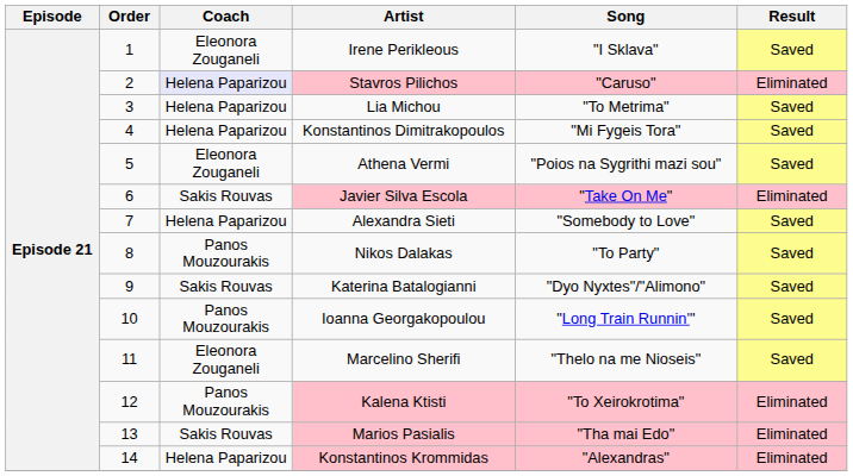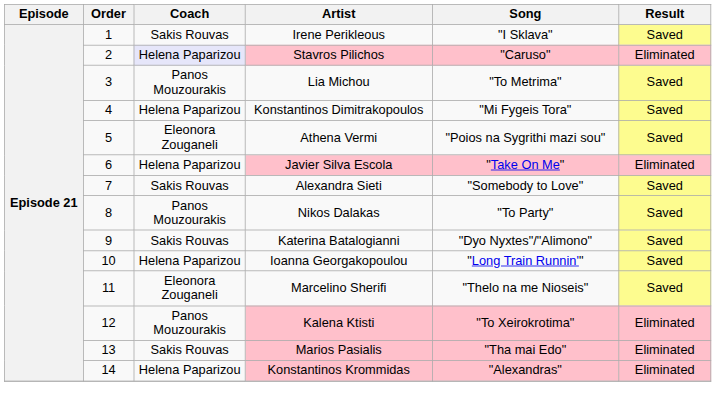 <table class="wikitable" style="text-align: center; width:100%;">
 <tr>
 <th style="width:07%;">Episode</th>
 <th style="width:03%;">Order</th>
 <th style="width:10%;">Coach</th>
 <th style="width:18%;">Artist</th>
 <th style="width:18%;">Song</th>
 <th style="width:08%;">Result</th>
 </tr>
 <tr>
 <th rowspan="14">Episode 21<br><small></small></th>
 <td>1</td>
-<td>Eleonora Zouganeli</td>
+<td>Sakis Rouvas</td>
 <td>Irene Perikleous</td>
 <td>"I Sklava"</td>
 <td style="background:#fdfc8f;">Saved</td>
 </tr>
 <tr>
 <td>2</td>
 <td style="background: lavender;">Helena Paparizou</td>
 <td style="background:pink;">Stavros Pilichos</td>
 <td style="background:pink;">"Caruso"</td>
 <td style="background:pink;">Eliminated</td>
 </tr>
 <tr>
 <td>3</td>
-<td>Helena Paparizou</td>
+<td>Panos Mouzourakis</td>
 <td>Lia Michou</td>
 <td>"To Metrima"</td>
 <td style="background:#fdfc8f;">Saved</td>
 </tr>
 <tr>
 <td>4</td>
 <td>Helena Paparizou</td>
 <td>Konstantinos Dimitrakopoulos</td>
 <td>"Mi Fygeis Tora"</td>
 <td style="background:#fdfc8f;">Saved</td>
 </tr>
 <tr>
 <td>5</td>
 <td>Eleonora Zouganeli</td>
 <td>Athena Vermi</td>
 <td>"Poios na Sygrithi mazi sou"</td>
 <td style="background:#fdfc8f;">Saved</td>
 </tr>
 <tr>
 <td>6</td>
-<td>Sakis Rouvas</td>
+<td>Helena Paparizou</td>
 <td style="background:pink;">Javier Silva Escola</td>
 <td style="background:pink;">"<a href='#'>Take On Me</a>"</td>
 <td style="background:pink;">Eliminated</td>
 </tr>
 <tr>
 <td>7</td>
-<td>Helena Paparizou</td>
+<td>Sakis Rouvas</td>
 <td>Alexandra Sieti</td>
 <td>"Somebody to Love"</td>
 <td style="background:#fdfc8f;">Saved</td>
 </tr>
 <tr>
 <td>8</td>
 <td>Panos Mouzourakis</td>
 <td>Nikos Dalakas</td>
 <td>"To Party"</td>
 <td style="background:#fdfc8f;">Saved</td>
 </tr>
 <tr>
 <td>9</td>
 <td>Sakis Rouvas</td>
 <td>Katerina Batalogianni</td>
 <td>"Dyo Nyxtes"/"Alimono"</td>
 <td style="background:#fdfc8f;">Saved</td>
 </tr>
 <tr>
 <td>10</td>
-<td>Panos Mouzourakis</td>
+<td>Helena Paparizou</td>
 <td>Ioanna Georgakopoulou</td>
 <td>"<a href='#'>Long Train Runnin'</a>"</td>
 <td style="background:#fdfc8f;">Saved</td>
 </tr>
 <tr>
 <td>11</td>
 <td>Eleonora Zouganeli</td>
 <td>Marcelino Sherifi</td>
 <td>"Thelo na me Nioseis"</td>
 <td style="background:#fdfc8f;">Saved</td>
 </tr>
 <tr>
 <td>12</td>
 <td>Panos Mouzourakis</td>
 <td style="background:pink;">Kalena Ktisti</td>
 <td style="background:pink;">"To Xeirokrotima"</td>
 <td style="background:pink;">Eliminated</td>
 </tr>
 <tr>
 <td>13</td>
 <td>Sakis Rouvas</td>
 <td style="background:pink;">Marios Pasialis</td>
 <td style="background:pink;">"Tha mai Edo"</td>
 <td style="background:pink;">Eliminated</td>
 </tr>
 <tr>
 <td>14</td>
 <td>Helena Paparizou</td>
 <td style="background:pink;">Konstantinos Krommidas</td>
 <td style="background:pink;">"Alexandras"</td>
 <td style="background:pink;">Eliminated</td>
 </tr>
 <tr>
 </tr>
 </table>
